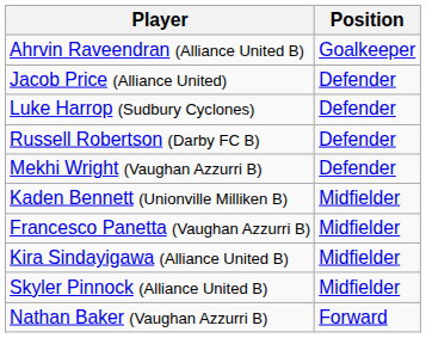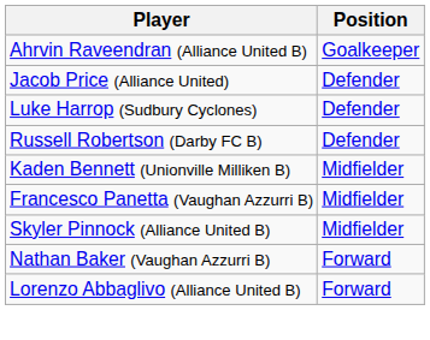 <table class="wikitable">
 <tr>
 <th>Player</th>
 <th>Position</th>
 </tr>
 <tr>
 <td><a href='#'>Ahrvin Raveendran</a> <small>(Alliance United B)</small></td>
 <td><a href='#'>Goalkeeper</a></td>
 </tr>
 <tr>
 <td><a href='#'>Jacob Price</a> <small>(Alliance United)</small></td>
 <td><a href='#'>Defender</a></td>
 </tr>
 <tr>
 <td><a href='#'>Luke Harrop</a> <small>(Sudbury Cyclones)</small></td>
 <td><a href='#'>Defender</a></td>
 </tr>
 <tr>
 <td><a href='#'>Russell Robertson</a> <small>(Darby FC B)</small></td>
 <td><a href='#'>Defender</a></td>
 </tr>
 <tr>
-<td><a href='#'>Mekhi Wright</a> <small>(Vaughan Azzurri B)</small></td>
-<td><a href='#'>Defender</a></td>
-</tr>
-<tr>
 <td><a href='#'>Kaden Bennett</a> <small>(Unionville Milliken B)</small></td>
 <td><a href='#'>Midfielder</a></td>
 </tr>
 <tr>
 <td><a href='#'>Francesco Panetta</a> <small>(Vaughan Azzurri B)</small></td>
-<td><a href='#'>Midfielder</a></td>
-</tr>
-<tr>
-<td><a href='#'>Kira Sindayigawa</a> <small>(Alliance United B)</small></td>
 <td><a href='#'>Midfielder</a></td>
 </tr>
 <tr>
 <td><a href='#'>Skyler Pinnock</a> <small>(Alliance United B)</small></td>
 <td><a href='#'>Midfielder</a></td>
 </tr>
 <tr>
 <td><a href='#'>Nathan Baker</a> <small>(Vaughan Azzurri B)</small></td>
 <td><a href='#'>Forward</a></td>
 </tr>
+<tr>
+<td><a href='#'>Lorenzo Abbaglivo</a> <small>(Alliance United B)</small></td>
+<td><a href='#'>Forward</a></td>
+</tr>
 </table>
